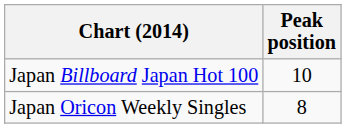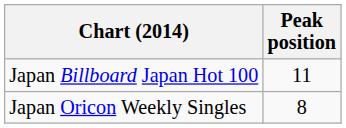 <table class="wikitable">
 <tr>
 <th>Chart (2014)</th>
 <th>Peak<br>position</th>
 </tr>
 <tr>
 <td>Japan <em><a href='#'>Billboard</a></em> <a href='#'>Japan Hot 100</a></td>
-<td align="center">10</td>
+<td align="center">11</td>
 </tr>
 <tr>
 <td>Japan <a href='#'>Oricon</a> Weekly Singles</td>
 <td align="center">8</td>
 </tr>
 </table>
